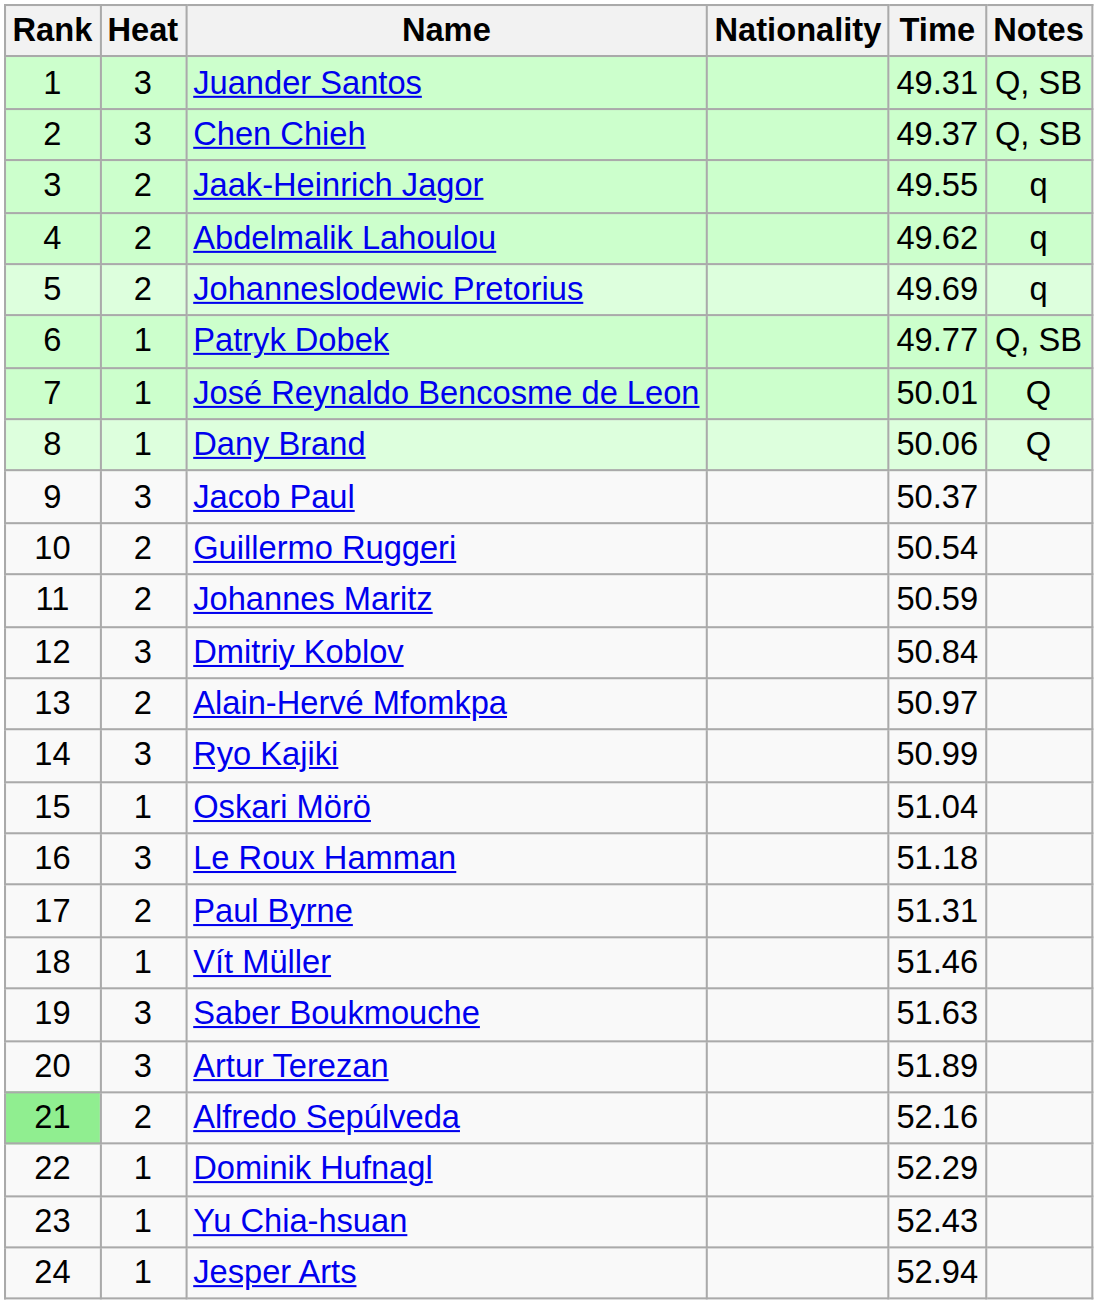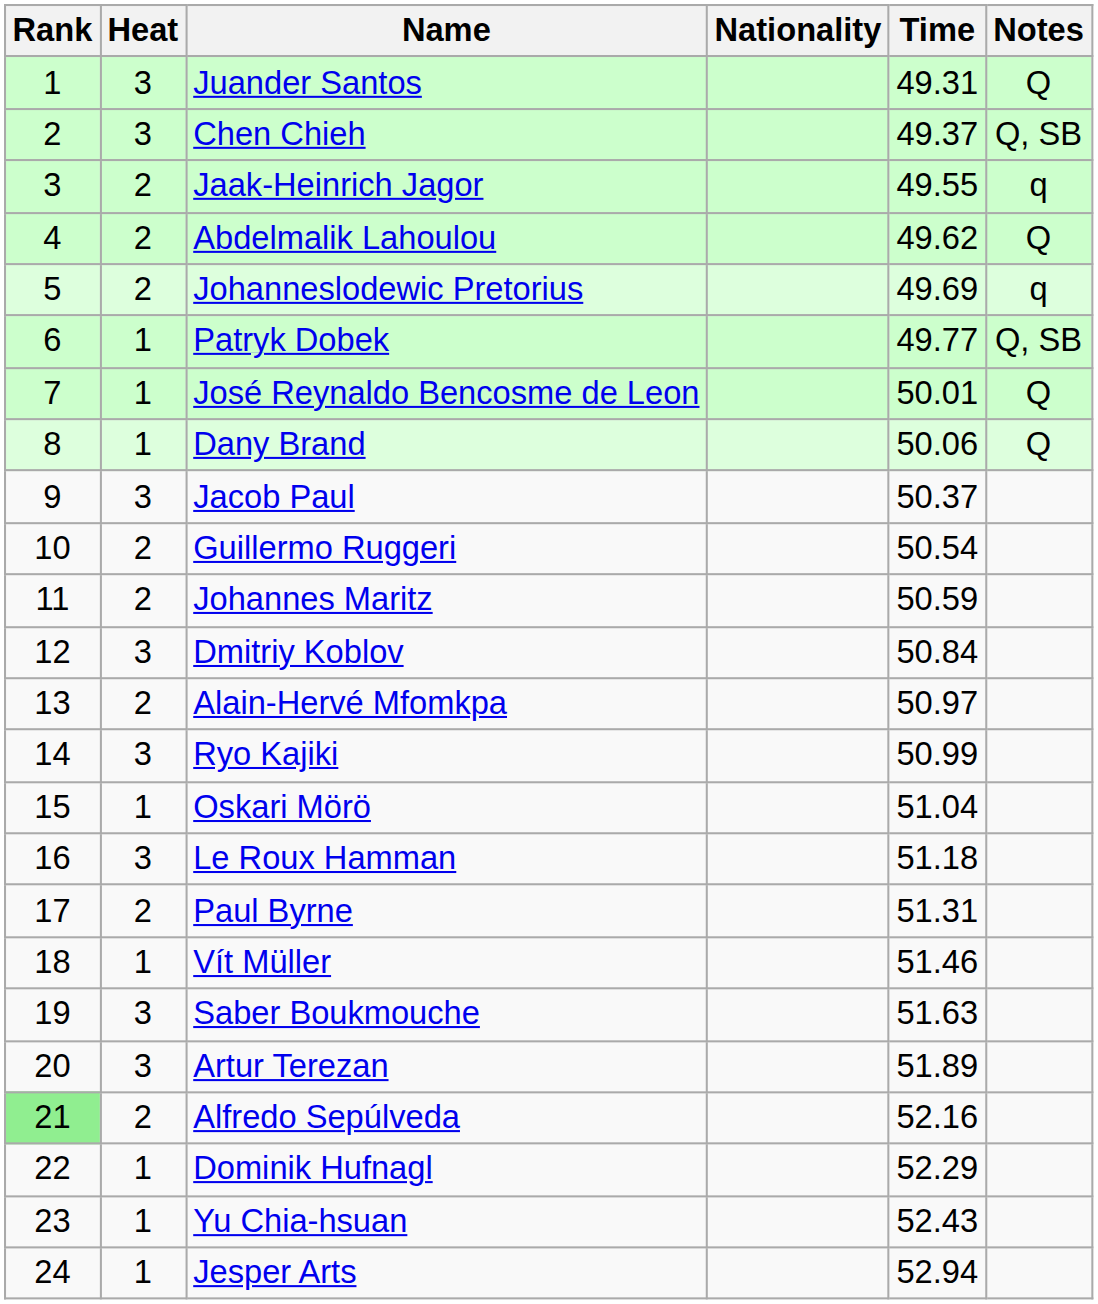 <table class="wikitable sortable" style="text-align:center">
 <tr>
 <th>Rank</th>
 <th>Heat</th>
 <th>Name</th>
 <th>Nationality</th>
 <th>Time</th>
 <th>Notes</th>
 </tr>
 <tr bgcolor=ccffcc>
 <td>1</td>
 <td>3</td>
 <td align=left><a href='#'>Juander Santos</a></td>
 <td align=left></td>
 <td>49.31</td>
-<td>Q, SB</td>
+<td>Q</td>
 </tr>
 <tr bgcolor=ccffcc>
 <td>2</td>
 <td>3</td>
 <td align=left><a href='#'>Chen Chieh</a></td>
 <td align=left></td>
 <td>49.37</td>
 <td>Q, SB</td>
 </tr>
 <tr bgcolor=ccffcc>
 <td>3</td>
 <td>2</td>
 <td align=left><a href='#'>Jaak-Heinrich Jagor</a></td>
 <td align=left></td>
 <td>49.55</td>
 <td>q</td>
 </tr>
 <tr bgcolor=ccffcc>
 <td>4</td>
 <td>2</td>
 <td align=left><a href='#'>Abdelmalik Lahoulou</a></td>
 <td align=left></td>
 <td>49.62</td>
-<td>q</td>
+<td>Q</td>
 </tr>
 <tr bgcolor=ddffdd>
 <td>5</td>
 <td>2</td>
 <td align=left><a href='#'>Johanneslodewic Pretorius</a></td>
 <td align=left></td>
 <td>49.69</td>
 <td>q</td>
 </tr>
 <tr bgcolor=ccffcc>
 <td>6</td>
 <td>1</td>
 <td align=left><a href='#'>Patryk Dobek</a></td>
 <td align=left></td>
 <td>49.77</td>
 <td>Q, SB</td>
 </tr>
 <tr bgcolor=ccffcc>
 <td>7</td>
 <td>1</td>
 <td align=left><a href='#'>José Reynaldo Bencosme de Leon</a></td>
 <td align=left></td>
 <td>50.01</td>
 <td>Q</td>
 </tr>
 <tr bgcolor=ddffdd>
 <td>8</td>
 <td>1</td>
 <td align=left><a href='#'>Dany Brand</a></td>
 <td align=left></td>
 <td>50.06</td>
 <td>Q</td>
 </tr>
 <tr>
 <td>9</td>
 <td>3</td>
 <td align=left><a href='#'>Jacob Paul</a></td>
 <td align=left></td>
 <td>50.37</td>
 <td></td>
 </tr>
 <tr>
 <td>10</td>
 <td>2</td>
 <td align=left><a href='#'>Guillermo Ruggeri</a></td>
 <td align=left></td>
 <td>50.54</td>
 <td></td>
 </tr>
 <tr>
 <td>11</td>
 <td>2</td>
 <td align=left><a href='#'>Johannes Maritz</a></td>
 <td align=left></td>
 <td>50.59</td>
 <td></td>
 </tr>
 <tr>
 <td>12</td>
 <td>3</td>
 <td align=left><a href='#'>Dmitriy Koblov</a></td>
 <td align=left></td>
 <td>50.84</td>
 <td></td>
 </tr>
 <tr>
 <td>13</td>
 <td>2</td>
 <td align=left><a href='#'>Alain-Hervé Mfomkpa</a></td>
 <td align=left></td>
 <td>50.97</td>
 <td></td>
 </tr>
 <tr>
 <td>14</td>
 <td>3</td>
 <td align=left><a href='#'>Ryo Kajiki</a></td>
 <td align=left></td>
 <td>50.99</td>
 <td></td>
 </tr>
 <tr>
 <td>15</td>
 <td>1</td>
 <td align=left><a href='#'>Oskari Mörö</a></td>
 <td align=left></td>
 <td>51.04</td>
 <td></td>
 </tr>
 <tr>
 <td>16</td>
 <td>3</td>
 <td align=left><a href='#'>Le Roux Hamman</a></td>
 <td align=left></td>
 <td>51.18</td>
 <td></td>
 </tr>
 <tr>
 <td>17</td>
 <td>2</td>
 <td align=left><a href='#'>Paul Byrne</a></td>
 <td align=left></td>
 <td>51.31</td>
 <td></td>
 </tr>
 <tr>
 <td>18</td>
 <td>1</td>
 <td align=left><a href='#'>Vít Müller</a></td>
 <td align=left></td>
 <td>51.46</td>
 <td></td>
 </tr>
 <tr>
 <td>19</td>
 <td>3</td>
 <td align=left><a href='#'>Saber Boukmouche</a></td>
 <td align=left></td>
 <td>51.63</td>
 <td></td>
 </tr>
 <tr>
 <td>20</td>
 <td>3</td>
 <td align=left><a href='#'>Artur Terezan</a></td>
 <td align=left></td>
 <td>51.89</td>
 <td></td>
 </tr>
 <tr>
 <td style="background: lightgreen;">21</td>
 <td>2</td>
 <td align=left><a href='#'>Alfredo Sepúlveda</a></td>
 <td align=left></td>
 <td>52.16</td>
 <td></td>
 </tr>
 <tr>
 <td>22</td>
 <td>1</td>
 <td align=left><a href='#'>Dominik Hufnagl</a></td>
 <td align=left></td>
 <td>52.29</td>
 <td></td>
 </tr>
 <tr>
 <td>23</td>
 <td>1</td>
 <td align=left><a href='#'>Yu Chia-hsuan</a></td>
 <td align=left></td>
 <td>52.43</td>
 <td></td>
 </tr>
 <tr>
 <td>24</td>
 <td>1</td>
 <td align=left><a href='#'>Jesper Arts</a></td>
 <td align=left></td>
 <td>52.94</td>
 <td></td>
 </tr>
 </table>
